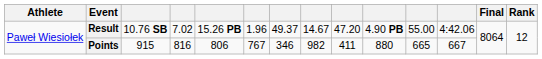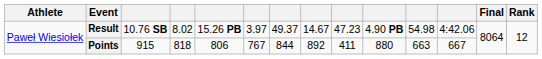 <table class="wikitable" style="font-size:90%">
 <tr>
 <th>Athlete</th>
 <th>Event</th>
 <th></th>
 <th></th>
 <th></th>
 <th></th>
 <th></th>
 <th></th>
 <th></th>
 <th></th>
 <th></th>
 <th></th>
 <th>Final</th>
 <th>Rank</th>
 </tr>
 <tr style=text-align:center>
 <td rowspan=2 style=text-align:left><a href='#'>Paweł Wiesiołek</a></td>
 <th style="font-size:95%">Result</th>
 <td>10.76 <strong>SB</strong></td>
-<td>7.02</td>
+<td>8.02</td>
 <td>15.26 <strong>PB</strong></td>
-<td>1.96</td>
+<td>3.97</td>
 <td>49.37</td>
 <td>14.67</td>
-<td>47.20</td>
+<td>47.23</td>
 <td>4.90 <strong>PB</strong></td>
-<td>55.00</td>
+<td>54.98</td>
 <td>4:42.06</td>
 <td rowspan=2>8064</td>
 <td rowspan=2>12</td>
 </tr>
 <tr style=text-align:center>
 <th style="font-size:95%">Points</th>
 <td>915</td>
-<td>816</td>
+<td>818</td>
 <td>806</td>
 <td>767</td>
-<td>346</td>
-<td>982</td>
+<td>844</td>
+<td>892</td>
 <td>411</td>
 <td>880</td>
-<td>665</td>
+<td>663</td>
 <td>667</td>
 </tr>
 </table>
